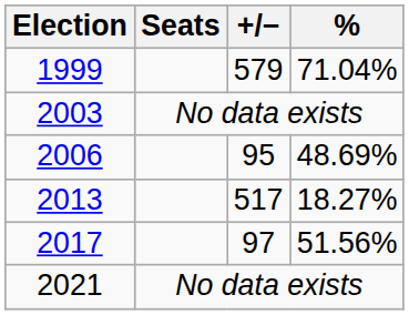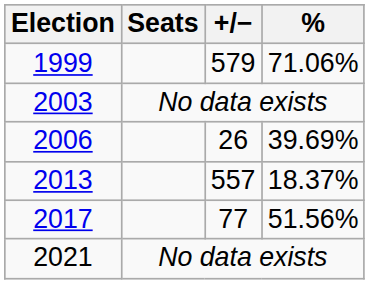 <table class="wikitable" style="text-align:center; font-size:100%; line-height:16px;">
 <tr>
 <th>Election</th>
 <th>Seats</th>
 <th>+/−</th>
 <th>%</th>
 </tr>
 <tr>
 <td><a href='#'>1999</a></td>
 <td></td>
 <td> 579</td>
-<td>71.04%</td>
+<td>71.06%</td>
 </tr>
 <tr>
 <td><a href='#'>2003</a></td>
 <td colspan=8 align=center><em>No data exists</em></td>
 </tr>
 <tr>
 <td><a href='#'>2006</a></td>
 <td></td>
-<td> 95</td>
-<td>48.69%</td>
+<td> 26</td>
+<td>39.69%</td>
 </tr>
 <tr>
 <td><a href='#'>2013</a></td>
 <td></td>
-<td> 517</td>
-<td>18.27%</td>
+<td> 557</td>
+<td>18.37%</td>
 </tr>
 <tr>
 <td><a href='#'>2017</a></td>
 <td></td>
-<td> 97</td>
+<td> 77</td>
 <td>51.56%</td>
 </tr>
 <tr>
 <td>2021</td>
 <td colspan=8 align=center><em>No data exists</em></td>
 </tr>
 </table>
